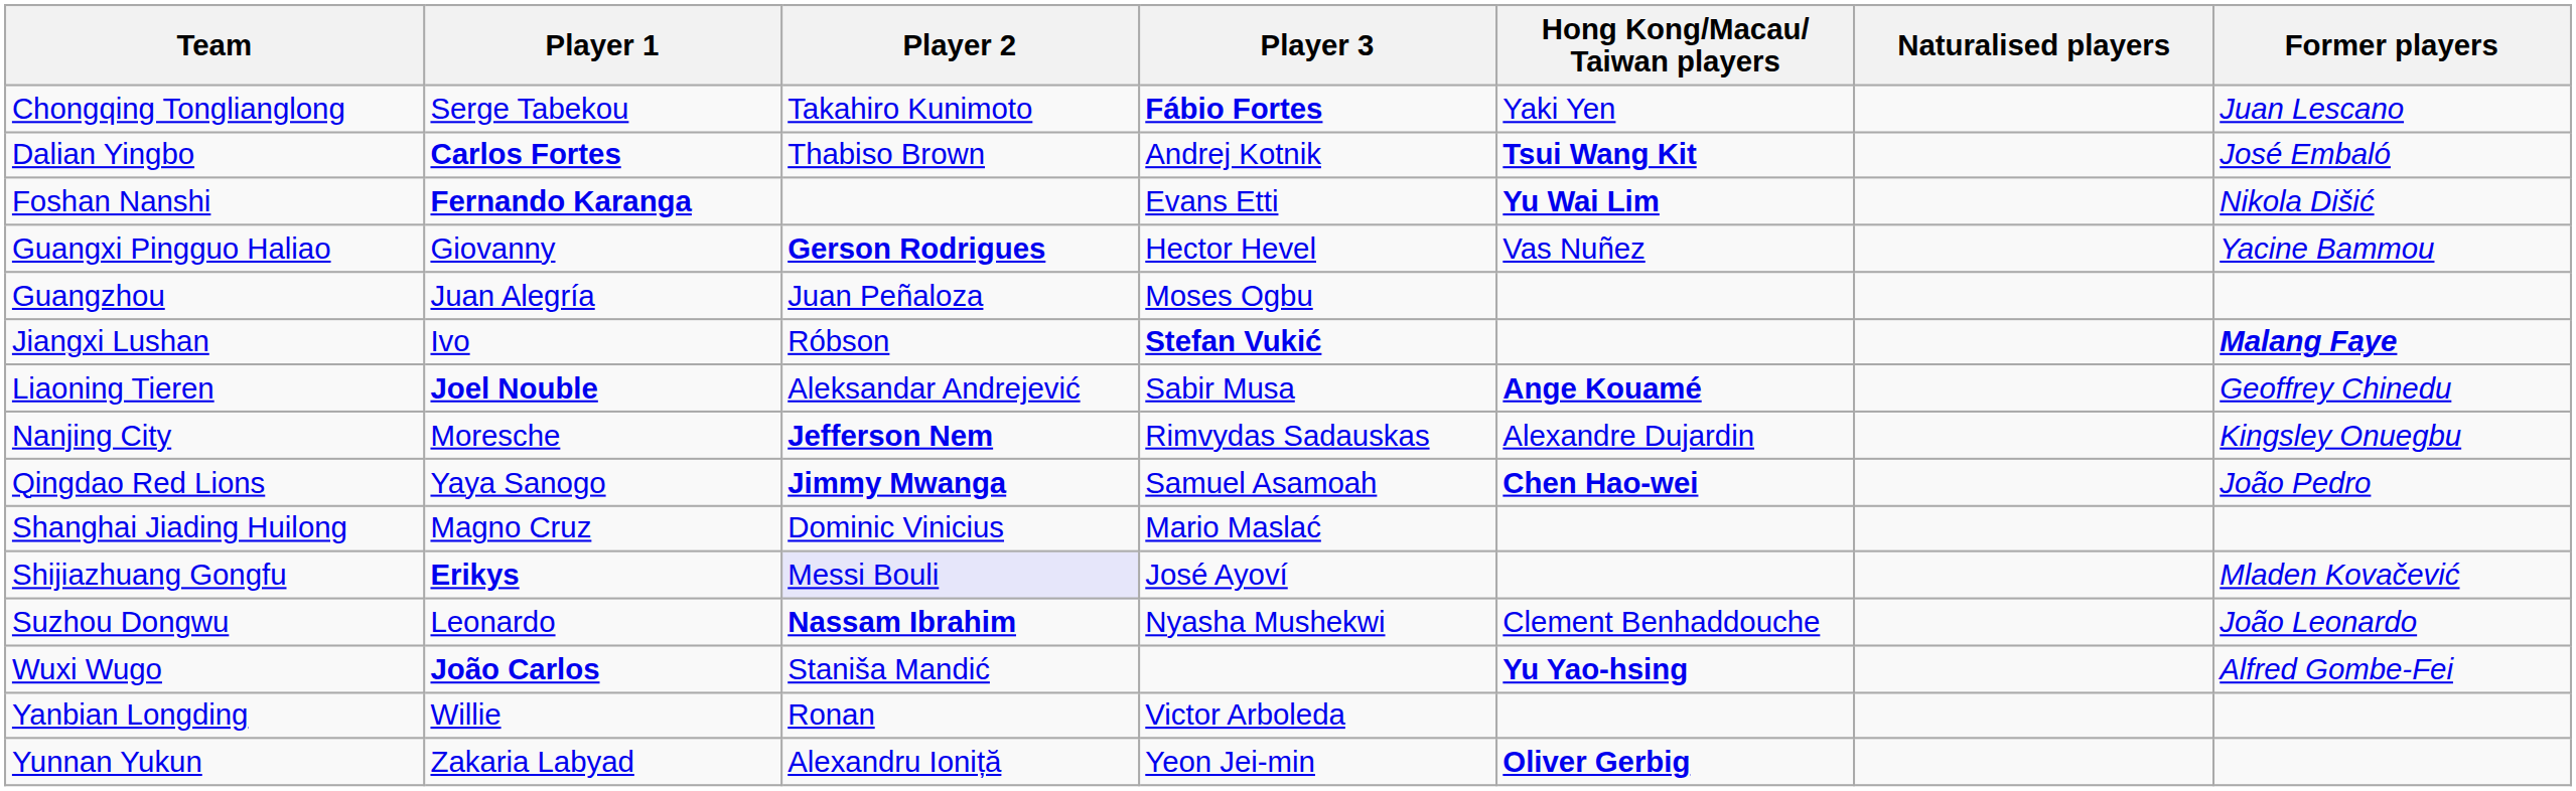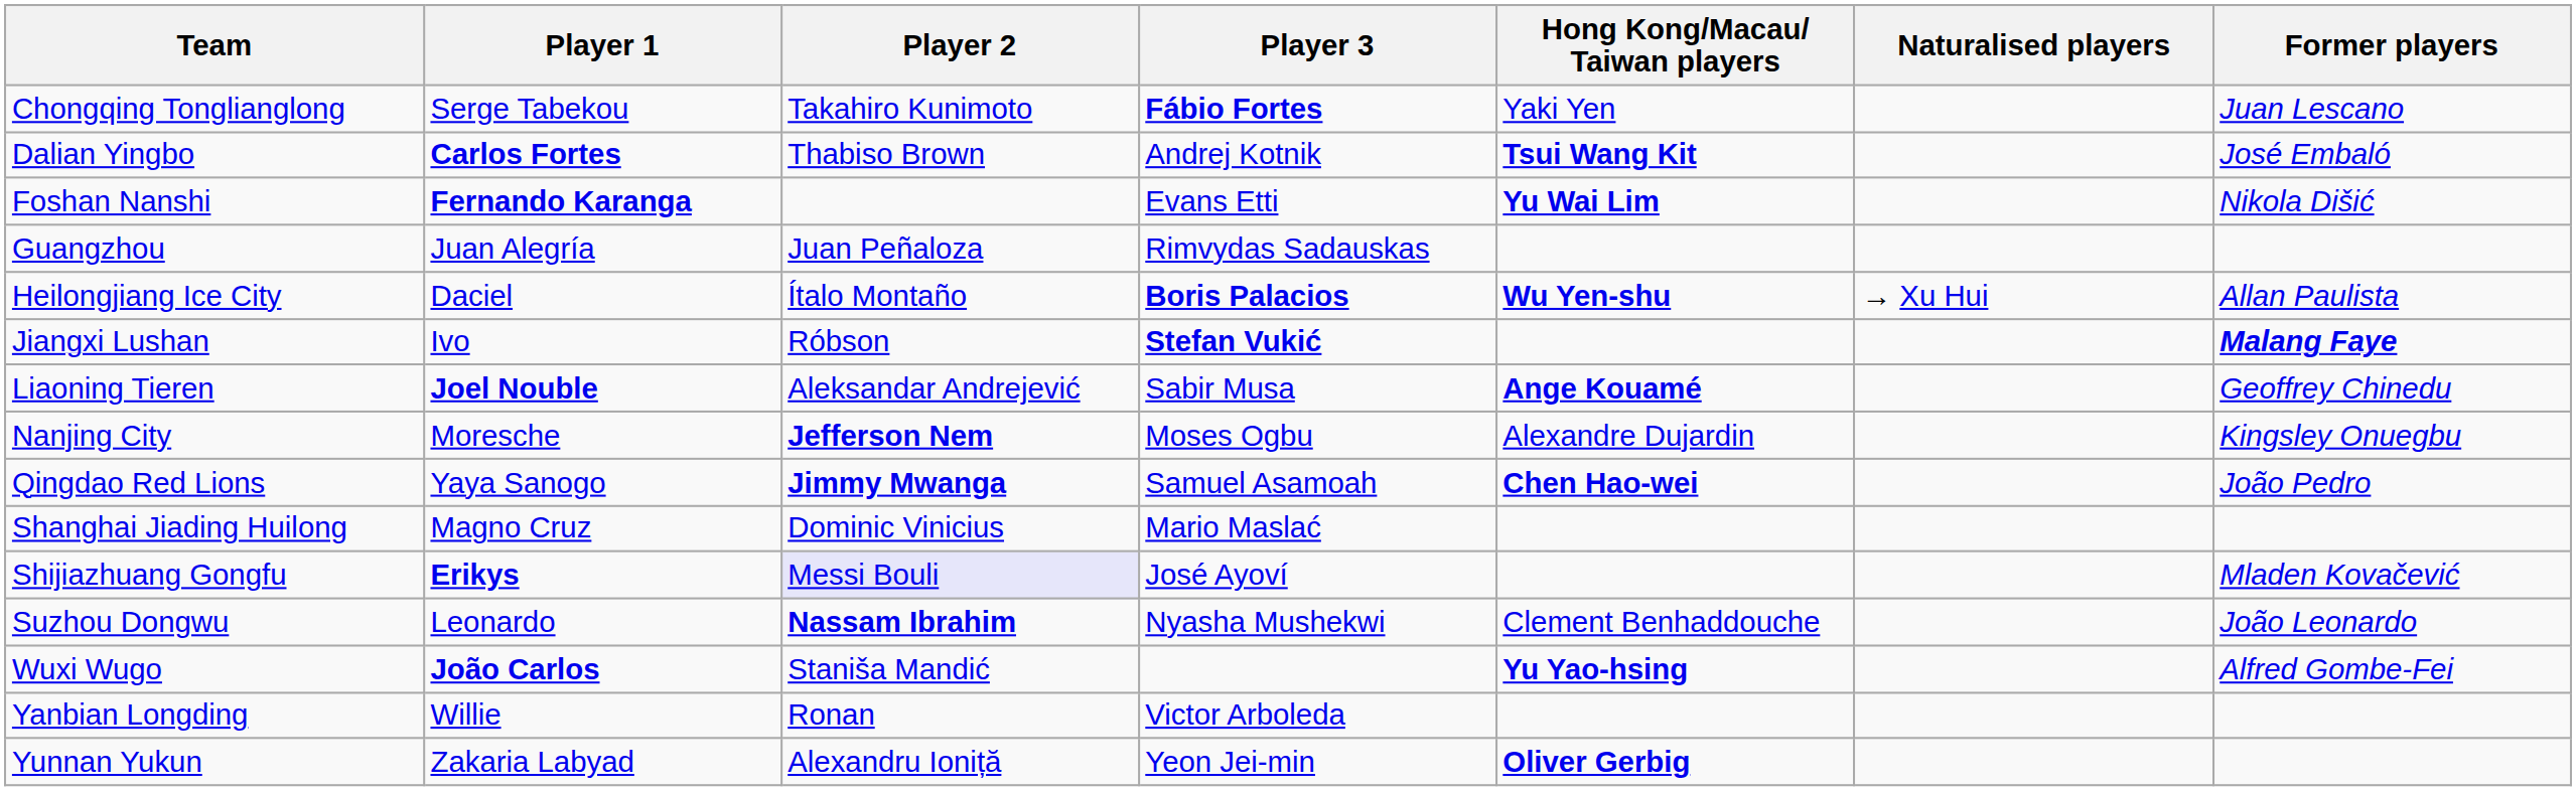 <table class="wikitable" style="font-size:90%;">
 <tr>
 <th width="200">Team</th>
 <th width="170">Player 1</th>
 <th width="170">Player 2</th>
 <th width="170">Player 3</th>
 <th width="170">Hong Kong/Macau/<br>Taiwan players</th>
 <th width="170">Naturalised players</th>
 <th width="170">Former players</th>
 </tr>
 <tr>
 <td><a href='#'>Chongqing Tonglianglong</a></td>
 <td> <a href='#'>Serge Tabekou</a></td>
 <td> <a href='#'>Takahiro Kunimoto</a></td>
 <td> <strong><a href='#'>Fábio Fortes</a></strong></td>
 <td> <a href='#'>Yaki Yen</a></td>
 <td></td>
 <td> <em><a href='#'>Juan Lescano</a></em></td>
 </tr>
 <tr>
 <td><a href='#'>Dalian Yingbo</a></td>
 <td> <strong><a href='#'>Carlos Fortes</a></strong></td>
 <td> <a href='#'>Thabiso Brown</a></td>
 <td> <a href='#'>Andrej Kotnik</a></td>
 <td> <strong><a href='#'>Tsui Wang Kit</a></strong></td>
 <td></td>
 <td> <em><a href='#'>José Embaló</a></em></td>
 </tr>
 <tr>
 <td><a href='#'>Foshan Nanshi</a></td>
 <td> <strong><a href='#'>Fernando Karanga</a></strong></td>
 <td> </td>
 <td> <a href='#'>Evans Etti</a></td>
 <td> <strong><a href='#'>Yu Wai Lim</a></strong></td>
 <td></td>
 <td> <em><a href='#'>Nikola Dišić</a></em> <br>  <em></em></td>
 </tr>
 <tr>
-<td><a href='#'>Guangxi Pingguo Haliao</a></td>
-<td> <a href='#'>Giovanny</a></td>
-<td> <strong><a href='#'>Gerson Rodrigues</a></strong></td>
-<td> <a href='#'>Hector Hevel</a></td>
-<td> <a href='#'>Vas Nuñez</a></td>
-<td></td>
-<td> <em><a href='#'>Yacine Bammou</a></em></td>
-</tr>
-<tr>
 <td><a href='#'>Guangzhou</a></td>
 <td> <a href='#'>Juan Alegría</a></td>
 <td> <a href='#'>Juan Peñaloza</a></td>
-<td> <a href='#'>Moses Ogbu</a></td>
+<td> <a href='#'>Rimvydas Sadauskas</a></td>
 <td></td>
 <td></td>
 <td></td>
+</tr>
+<tr>
+<td><a href='#'>Heilongjiang Ice City</a></td>
+<td> <a href='#'>Daciel</a></td>
+<td> <a href='#'>Ítalo Montaño</a></td>
+<td> <strong><a href='#'>Boris Palacios</a></strong></td>
+<td> <strong><a href='#'>Wu Yen-shu</a></strong></td>
+<td>→ <a href='#'>Xu Hui</a></td>
+<td> <em><a href='#'>Allan Paulista</a></em></td>
 </tr>
 <tr>
 <td><a href='#'>Jiangxi Lushan</a></td>
 <td> <a href='#'>Ivo</a></td>
 <td> <a href='#'>Róbson</a></td>
 <td> <strong><a href='#'>Stefan Vukić</a></strong></td>
 <td></td>
 <td></td>
 <td><strong> <em><a href='#'>Malang Faye</a></em></strong></td>
 </tr>
 <tr>
 <td><a href='#'>Liaoning Tieren</a></td>
 <td> <strong><a href='#'>Joel Nouble</a></strong></td>
 <td> <a href='#'>Aleksandar Andrejević</a></td>
 <td> <a href='#'>Sabir Musa</a></td>
 <td> <strong><a href='#'>Ange Kouamé</a></strong></td>
 <td></td>
 <td> <em><a href='#'>Geoffrey Chinedu</a></em></td>
 </tr>
 <tr>
 <td><a href='#'>Nanjing City</a></td>
 <td> <a href='#'>Moresche</a></td>
 <td> <strong><a href='#'>Jefferson Nem</a></strong></td>
-<td> <a href='#'>Rimvydas Sadauskas</a></td>
+<td> <a href='#'>Moses Ogbu</a></td>
 <td> <a href='#'>Alexandre Dujardin</a></td>
 <td></td>
 <td> <em><a href='#'>Kingsley Onuegbu</a></em></td>
 </tr>
 <tr>
 <td><a href='#'>Qingdao Red Lions</a></td>
 <td> <a href='#'>Yaya Sanogo</a></td>
 <td> <strong><a href='#'>Jimmy Mwanga</a></strong></td>
 <td> <a href='#'>Samuel Asamoah</a></td>
 <td><strong> <a href='#'>Chen Hao-wei</a></strong></td>
 <td></td>
 <td> <em><a href='#'>João Pedro</a></em></td>
 </tr>
 <tr>
 <td><a href='#'>Shanghai Jiading Huilong</a></td>
 <td> <a href='#'>Magno Cruz</a></td>
 <td> <a href='#'>Dominic Vinicius</a></td>
 <td> <a href='#'>Mario Maslać</a></td>
 <td></td>
 <td></td>
 <td></td>
 </tr>
 <tr>
 <td><a href='#'>Shijiazhuang Gongfu</a></td>
 <td> <strong><a href='#'>Erikys</a></strong></td>
 <td style="background: lavender;"> <a href='#'>Messi Bouli</a></td>
 <td> <a href='#'>José Ayoví</a></td>
 <td></td>
 <td></td>
 <td> <em><a href='#'>Mladen Kovačević</a></em></td>
 </tr>
 <tr>
 <td><a href='#'>Suzhou Dongwu</a></td>
 <td> <a href='#'>Leonardo</a></td>
 <td> <strong><a href='#'>Nassam Ibrahim</a></strong></td>
 <td> <a href='#'>Nyasha Mushekwi</a></td>
 <td> <a href='#'>Clement Benhaddouche</a></td>
 <td></td>
 <td> <em><a href='#'>João Leonardo</a></em></td>
 </tr>
 <tr>
 <td><a href='#'>Wuxi Wugo</a></td>
 <td> <strong><a href='#'>João Carlos</a></strong></td>
 <td> <a href='#'>Staniša Mandić</a></td>
 <td></td>
 <td> <strong><a href='#'>Yu Yao-hsing</a></strong></td>
 <td></td>
 <td> <em><a href='#'>Alfred Gombe-Fei</a></em></td>
 </tr>
 <tr>
 <td><a href='#'>Yanbian Longding</a></td>
 <td> <a href='#'>Willie</a></td>
 <td> <a href='#'>Ronan</a></td>
 <td> <a href='#'>Victor Arboleda</a></td>
 <td></td>
 <td></td>
 <td></td>
 </tr>
 <tr>
 <td><a href='#'>Yunnan Yukun</a></td>
 <td> <a href='#'>Zakaria Labyad</a></td>
 <td> <a href='#'>Alexandru Ioniță</a></td>
 <td> <a href='#'>Yeon Jei-min</a></td>
 <td> <strong><a href='#'>Oliver Gerbig</a></strong></td>
 <td></td>
 <td></td>
 </tr>
 </table>
